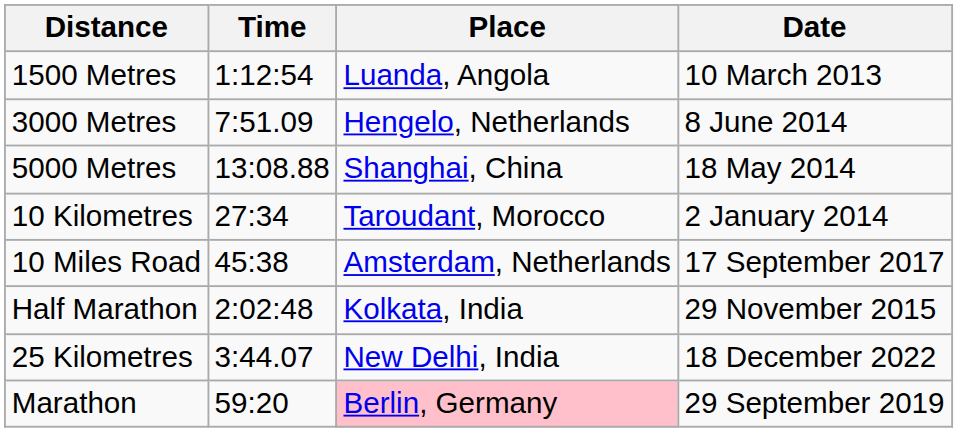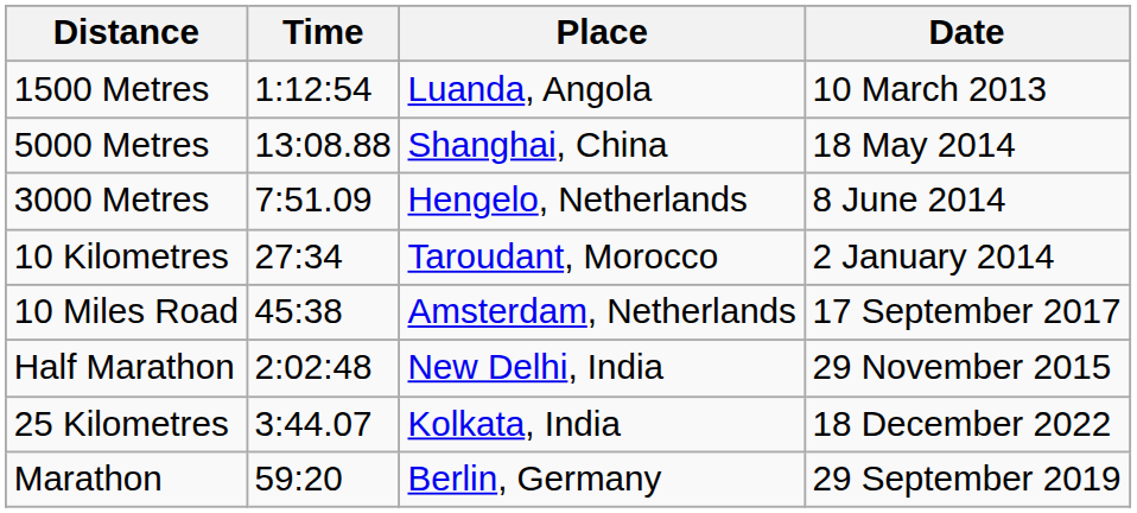 <table class="wikitable">
 <tr>
 <th>Distance</th>
 <th>Time</th>
 <th>Place</th>
 <th>Date</th>
 </tr>
 <tr>
 <td>1500 Metres</td>
 <td>1:12:54</td>
 <td><a href='#'>Luanda</a>, Angola</td>
 <td>10 March 2013</td>
 </tr>
 <tr>
+<td>5000 Metres</td>
+<td>13:08.88</td>
+<td><a href='#'>Shanghai</a>, China</td>
+<td>18 May 2014</td>
+</tr>
+<tr>
 <td>3000 Metres</td>
 <td>7:51.09</td>
 <td><a href='#'>Hengelo</a>, Netherlands</td>
 <td>8 June 2014</td>
-</tr>
-<tr>
-<td>5000 Metres</td>
-<td>13:08.88</td>
-<td><a href='#'>Shanghai</a>, China</td>
-<td>18 May 2014</td>
 </tr>
 <tr>
 <td>10 Kilometres</td>
 <td>27:34</td>
 <td><a href='#'>Taroudant</a>, Morocco</td>
 <td>2 January 2014</td>
 </tr>
 <tr>
 <td>10 Miles Road</td>
 <td>45:38</td>
 <td><a href='#'>Amsterdam</a>, Netherlands</td>
 <td>17 September 2017</td>
 </tr>
 <tr>
 <td>Half Marathon</td>
 <td>2:02:48</td>
-<td><a href='#'>Kolkata</a>, India</td>
+<td><a href='#'>New Delhi</a>, India</td>
 <td>29 November 2015</td>
 </tr>
 <tr>
 <td>25 Kilometres</td>
 <td>3:44.07</td>
-<td><a href='#'>New Delhi</a>, India</td>
+<td><a href='#'>Kolkata</a>, India</td>
 <td>18 December 2022</td>
 </tr>
 <tr>
 <td>Marathon</td>
 <td>59:20</td>
-<td style="background: pink;"><a href='#'>Berlin</a>, Germany</td>
+<td><a href='#'>Berlin</a>, Germany</td>
 <td>29 September 2019</td>
 </tr>
 </table>
